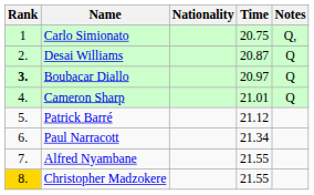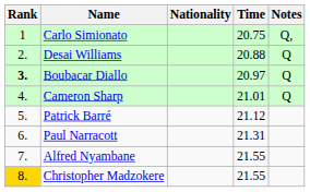 <table class="wikitable sortable" style="text-align:center">
 <tr>
 <th>Rank</th>
 <th>Name</th>
 <th>Nationality</th>
 <th>Time</th>
 <th>Notes</th>
 </tr>
 <tr style="background:#ccffcc;">
 <td align="center">1</td>
 <td align=left><a href='#'>Carlo Simionato</a></td>
 <td align=left></td>
 <td align="center">20.75</td>
 <td>Q, </td>
 </tr>
 <tr style="background:#ccffcc;">
 <td align="center">2.</td>
 <td align=left><a href='#'>Desai Williams</a></td>
 <td align=left></td>
-<td align="center">20.87</td>
+<td align="center">20.88</td>
 <td>Q</td>
 </tr>
 <tr style="background:#ccffcc;">
 <td align="center"><strong>3.</strong></td>
 <td align=left><a href='#'>Boubacar Diallo</a></td>
 <td align=left></td>
 <td align="center">20.97</td>
 <td>Q</td>
 </tr>
 <tr style="background:#ccffcc;">
 <td align="center">4.</td>
 <td align=left><a href='#'>Cameron Sharp</a></td>
 <td align=left></td>
 <td align="center">21.01</td>
 <td>Q</td>
 </tr>
 <tr>
 <td align="center">5.</td>
 <td align=left><a href='#'>Patrick Barré</a></td>
 <td align=left></td>
 <td align="center">21.12</td>
 <td></td>
 </tr>
 <tr>
 <td align="center">6.</td>
 <td align=left><a href='#'>Paul Narracott</a></td>
 <td align=left></td>
-<td align="center">21.34</td>
+<td align="center">21.31</td>
 <td></td>
 </tr>
 <tr>
 <td align="center">7.</td>
 <td align=left><a href='#'>Alfred Nyambane</a></td>
 <td align=left></td>
 <td align="center">21.55</td>
 <td></td>
 </tr>
 <tr>
 <td align="center" style="background: gold;">8.</td>
 <td align=left><a href='#'>Christopher Madzokere</a></td>
 <td align=left></td>
 <td align="center">21.55</td>
 <td></td>
 </tr>
 </table>
